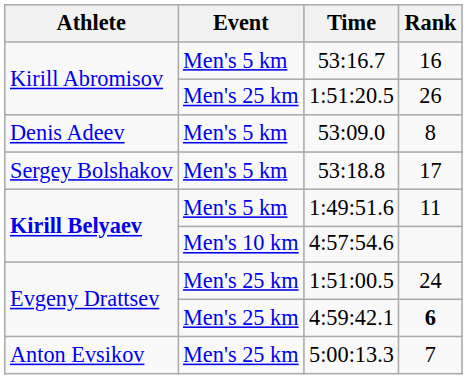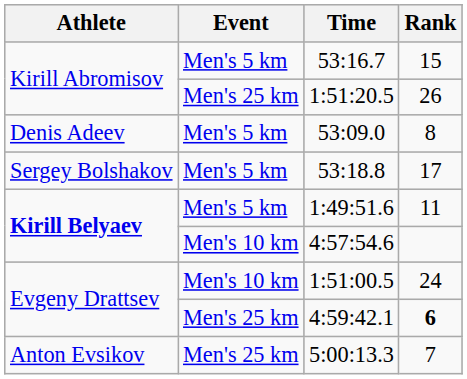 <table class="wikitable" border="1" style="font-size:90%; text-align:center">
 <tr>
 <th>Athlete</th>
 <th>Event</th>
 <th>Time</th>
 <th>Rank</th>
 </tr>
 <tr align=center>
 <td align=left rowspan=2><a href='#'>Kirill Abromisov</a></td>
 <td align=left><a href='#'>Men's 5 km</a></td>
 <td>53:16.7</td>
-<td>16</td>
+<td>15</td>
 </tr>
 <tr align=center>
 <td align=left><a href='#'>Men's 25 km</a></td>
 <td>1:51:20.5</td>
 <td>26</td>
 </tr>
 <tr align=center>
 <td align=left><a href='#'>Denis Adeev</a></td>
 <td align=left><a href='#'>Men's 5 km</a></td>
 <td>53:09.0</td>
 <td>8</td>
 </tr>
 <tr align=center>
 <td align=left><a href='#'>Sergey Bolshakov</a></td>
 <td align=left><a href='#'>Men's 5 km</a></td>
 <td>53:18.8</td>
 <td>17</td>
 </tr>
 <tr align=center>
 <td align=left rowspan=2><strong><a href='#'>Kirill Belyaev</a></strong></td>
 <td align=left><a href='#'>Men's 5 km</a></td>
 <td>1:49:51.6</td>
 <td>11</td>
 </tr>
 <tr align=center>
 <td align=left><a href='#'>Men's 10 km</a></td>
 <td>4:57:54.6</td>
 <td></td>
 </tr>
 <tr align=center>
 <td align=left rowspan=2><a href='#'>Evgeny Drattsev</a></td>
-<td align=left><a href='#'>Men's 25 km</a></td>
+<td align=left><a href='#'>Men's 10 km</a></td>
 <td>1:51:00.5</td>
 <td>24</td>
 </tr>
 <tr align=center>
 <td align=left><a href='#'>Men's 25 km</a></td>
 <td>4:59:42.1</td>
 <td><strong>6</strong></td>
 </tr>
 <tr align=center>
 <td align=left><a href='#'>Anton Evsikov</a></td>
 <td align=left><a href='#'>Men's 25 km</a></td>
 <td>5:00:13.3</td>
 <td>7</td>
 </tr>
 </table>
